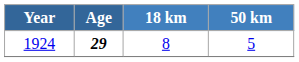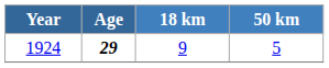 <table class="wikitable" style="font-size:95%; text-align:center; border:grey solid 1px; border-collapse:collapse; background:#ffffff;">
 <tr>
 <th style="background-color:#369; color:white; width:60px;"> Year </th>
 <th style="background-color:#369; color:white; width:40px;"> Age </th>
 <th style="background-color:#4180be; color:white; width:75px;"> 18 km </th>
 <th style="background-color:#4180be; color:white; width:75px;"> 50 km </th>
 </tr>
 <tr>
 <td><a href='#'>1924</a></td>
 <td><strong><em>29</em></strong></td>
-<td><a href='#'>8</a></td>
+<td><a href='#'>9</a></td>
 <td><a href='#'>5</a></td>
 </tr>
 <tr>
 </tr>
 </table>
